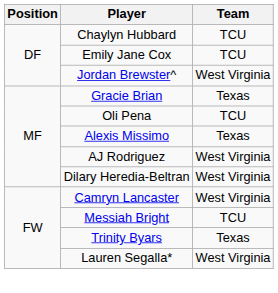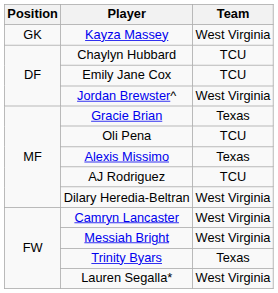 <table class="wikitable" style="text-align:center;">
 <tr>
 <th>Position</th>
 <th>Player</th>
 <th>Team</th>
+</tr>
+<tr>
+<td>GK</td>
+<td><a href='#'>Kayza Massey</a></td>
+<td>West Virginia</td>
 </tr>
 <tr>
 <td rowspan=3>DF</td>
 <td>Chaylyn Hubbard</td>
 <td>TCU</td>
 </tr>
 <tr>
 <td>Emily Jane Cox</td>
 <td>TCU</td>
 </tr>
 <tr>
 <td><a href='#'>Jordan Brewster</a>^</td>
 <td>West Virginia</td>
 </tr>
 <tr>
 <td rowspan=5>MF</td>
 <td><a href='#'>Gracie Brian</a></td>
 <td>Texas</td>
 </tr>
 <tr>
 <td>Oli Pena</td>
 <td>TCU</td>
 </tr>
 <tr>
 <td><a href='#'>Alexis Missimo</a></td>
 <td>Texas</td>
 </tr>
 <tr>
 <td>AJ Rodriguez</td>
-<td>West Virginia</td>
+<td>TCU</td>
 </tr>
 <tr>
 <td>Dilary Heredia-Beltran</td>
 <td>West Virginia</td>
 </tr>
 <tr>
 <td rowspan=4>FW</td>
 <td><a href='#'>Camryn Lancaster</a></td>
 <td>West Virginia</td>
 </tr>
 <tr>
 <td><a href='#'>Messiah Bright</a></td>
-<td>TCU</td>
+<td>West Virginia</td>
 </tr>
 <tr>
 <td><a href='#'>Trinity Byars</a></td>
 <td>Texas</td>
 </tr>
 <tr>
 <td>Lauren Segalla*</td>
 <td>West Virginia</td>
 </tr>
 </table>
